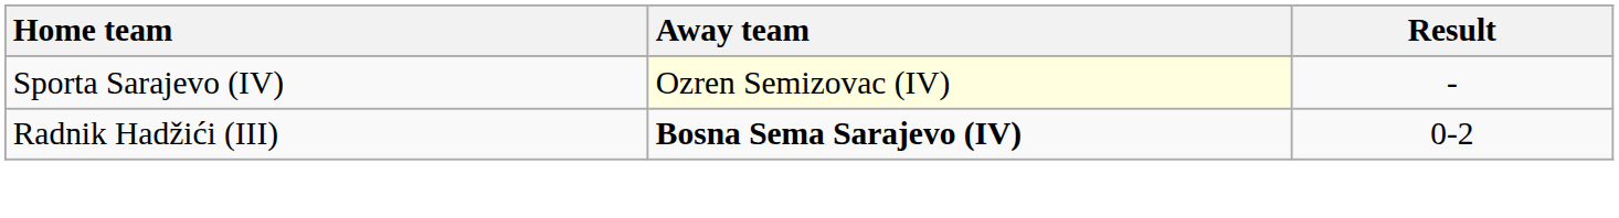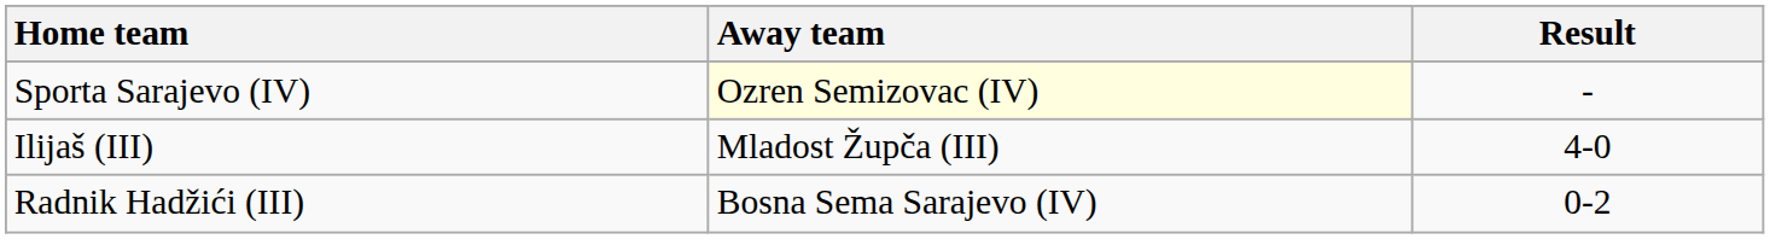 <table class="wikitable" style="width:50%">
 <tr>
 <th style="width:40%; text-align:left">Home team</th>
 <th style="width:40%; text-align:left">Away team</th>
 <th>Result</th>
 </tr>
 <tr>
 <td>Sporta Sarajevo (IV)</td>
 <td style="background: lightyellow;">Ozren Semizovac (IV)</td>
 <td style="text-align:center">-</td>
 </tr>
 <tr>
+<td>Ilijaš (III)</td>
+<td>Mladost Župča (III)</td>
+<td style="text-align:center">4-0</td>
+</tr>
+<tr>
 <td>Radnik Hadžići (III)</td>
-<td><strong>Bosna Sema Sarajevo (IV)</strong></td>
+<td>Bosna Sema Sarajevo (IV)</td>
 <td style="text-align:center">0-2</td>
 </tr>
 </table>
